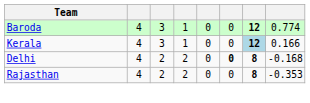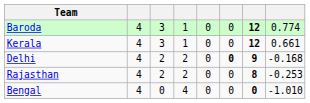 <table class="wikitable" style="text-align:center">
 <tr>
 <th style="width:160px">Team</th>
 <th style="width:25px"></th>
 <th style="width:25px"></th>
 <th style="width:25px"></th>
 <th style="width:25px"></th>
 <th style="width:25px"></th>
 <th style="width:25px"></th>
 <th style="width:25px"></th>
 </tr>
 <tr style="background:#cfc;">
 <td style="text-align:left"><a href='#'>Baroda</a></td>
 <td>4</td>
 <td>3</td>
 <td>1</td>
 <td>0</td>
 <td>0</td>
 <td><strong>12</strong></td>
 <td>0.774</td>
 </tr>
 <tr>
 <td style="text-align:left"><a href='#'>Kerala</a></td>
 <td>4</td>
 <td>3</td>
 <td>1</td>
 <td>0</td>
 <td>0</td>
-<td style="background: lightblue;"><strong>12</strong></td>
-<td>0.166</td>
+<td><strong>12</strong></td>
+<td>0.661</td>
 </tr>
 <tr>
 <td style="text-align:left"><a href='#'>Delhi</a></td>
 <td>4</td>
 <td>2</td>
 <td>2</td>
 <td>0</td>
 <td><strong>0</strong></td>
-<td><strong>8</strong></td>
+<td><strong>9</strong></td>
 <td>-0.168</td>
 </tr>
 <tr>
 <td style="text-align:left"><a href='#'>Rajasthan</a></td>
 <td>4</td>
 <td>2</td>
 <td>2</td>
 <td>0</td>
 <td>0</td>
 <td><strong>8</strong></td>
-<td>-0.353</td>
+<td>-0.253</td>
+</tr>
+<tr>
+<td style="text-align:left"><a href='#'>Bengal</a></td>
+<td>4</td>
+<td>0</td>
+<td>4</td>
+<td>0</td>
+<td>0</td>
+<td><strong>0</strong></td>
+<td>-1.010</td>
 </tr>
 </table>
